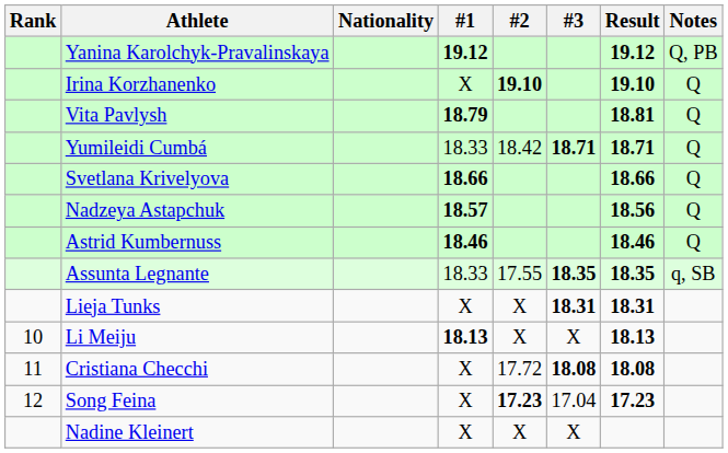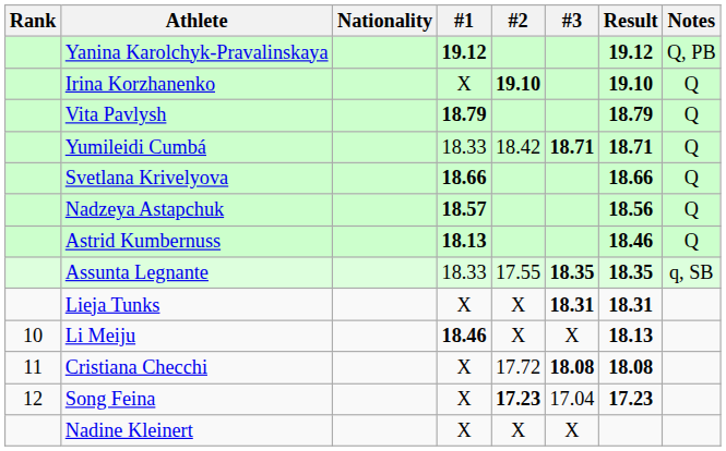 <table class="wikitable sortable" style="text-align:center">
 <tr>
 <th>Rank</th>
 <th>Athlete</th>
 <th>Nationality</th>
 <th>#1</th>
 <th>#2</th>
 <th>#3</th>
 <th>Result</th>
 <th>Notes</th>
 </tr>
 <tr bgcolor=ccffcc>
 <td></td>
 <td align=left><a href='#'>Yanina Karolchyk-Pravalinskaya</a></td>
 <td align=left></td>
 <td><strong>19.12</strong></td>
 <td></td>
 <td></td>
 <td><strong>19.12</strong></td>
 <td>Q, PB</td>
 </tr>
 <tr bgcolor=ccffcc>
 <td></td>
 <td align=left><a href='#'>Irina Korzhanenko</a></td>
 <td align=left></td>
 <td>X</td>
 <td><strong>19.10</strong></td>
 <td></td>
 <td><strong>19.10</strong></td>
 <td>Q</td>
 </tr>
 <tr bgcolor=ccffcc>
 <td></td>
 <td align=left><a href='#'>Vita Pavlysh</a></td>
 <td align=left></td>
 <td><strong>18.79</strong></td>
 <td></td>
 <td></td>
-<td><strong>18.81</strong></td>
+<td><strong>18.79</strong></td>
 <td>Q</td>
 </tr>
 <tr bgcolor=ccffcc>
 <td></td>
 <td align=left><a href='#'>Yumileidi Cumbá</a></td>
 <td align=left></td>
 <td>18.33</td>
 <td>18.42</td>
 <td><strong>18.71</strong></td>
 <td><strong>18.71</strong></td>
 <td>Q</td>
 </tr>
 <tr bgcolor=ccffcc>
 <td></td>
 <td align=left><a href='#'>Svetlana Krivelyova</a></td>
 <td align=left></td>
 <td><strong>18.66</strong></td>
 <td></td>
 <td></td>
 <td><strong>18.66</strong></td>
 <td>Q</td>
 </tr>
 <tr bgcolor=ccffcc>
 <td></td>
 <td align=left><a href='#'>Nadzeya Astapchuk</a></td>
 <td align=left></td>
 <td><strong>18.57</strong></td>
 <td></td>
 <td></td>
 <td><strong>18.56</strong></td>
 <td>Q</td>
 </tr>
 <tr bgcolor=ccffcc>
 <td></td>
 <td align=left><a href='#'>Astrid Kumbernuss</a></td>
 <td align=left></td>
-<td><strong>18.46</strong></td>
+<td><strong>18.13</strong></td>
 <td></td>
 <td></td>
 <td><strong>18.46</strong></td>
 <td>Q</td>
 </tr>
 <tr bgcolor=ddffdd>
 <td></td>
 <td align=left><a href='#'>Assunta Legnante</a></td>
 <td align=left></td>
 <td>18.33</td>
 <td>17.55</td>
 <td><strong>18.35</strong></td>
 <td><strong>18.35</strong></td>
 <td>q, SB</td>
 </tr>
 <tr>
 <td></td>
 <td align=left><a href='#'>Lieja Tunks</a></td>
 <td align=left></td>
 <td>X</td>
 <td>X</td>
 <td><strong>18.31</strong></td>
 <td><strong>18.31</strong></td>
 <td></td>
 </tr>
 <tr>
 <td>10</td>
 <td align=left><a href='#'>Li Meiju</a></td>
 <td align=left></td>
-<td><strong>18.13</strong></td>
+<td><strong>18.46</strong></td>
 <td>X</td>
 <td>X</td>
 <td><strong>18.13</strong></td>
 <td></td>
 </tr>
 <tr>
 <td>11</td>
 <td align=left><a href='#'>Cristiana Checchi</a></td>
 <td align=left></td>
 <td>X</td>
 <td>17.72</td>
 <td><strong>18.08</strong></td>
 <td><strong>18.08</strong></td>
 <td></td>
 </tr>
 <tr>
 <td>12</td>
 <td align=left><a href='#'>Song Feina</a></td>
 <td align=left></td>
 <td>X</td>
 <td><strong>17.23</strong></td>
 <td>17.04</td>
 <td><strong>17.23</strong></td>
 <td></td>
 </tr>
 <tr>
 <td></td>
 <td align=left><a href='#'>Nadine Kleinert</a></td>
 <td align=left></td>
 <td>X</td>
 <td>X</td>
 <td>X</td>
 <td><strong></strong></td>
 <td></td>
 </tr>
 </table>
